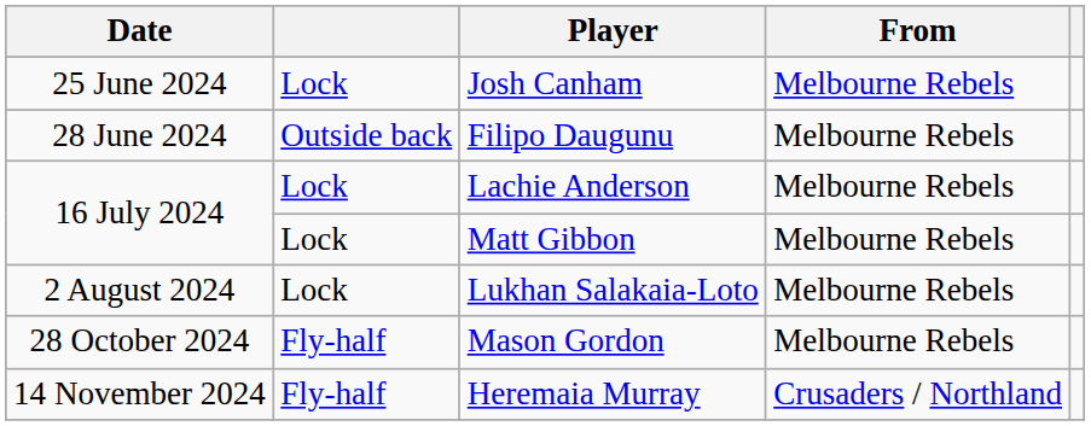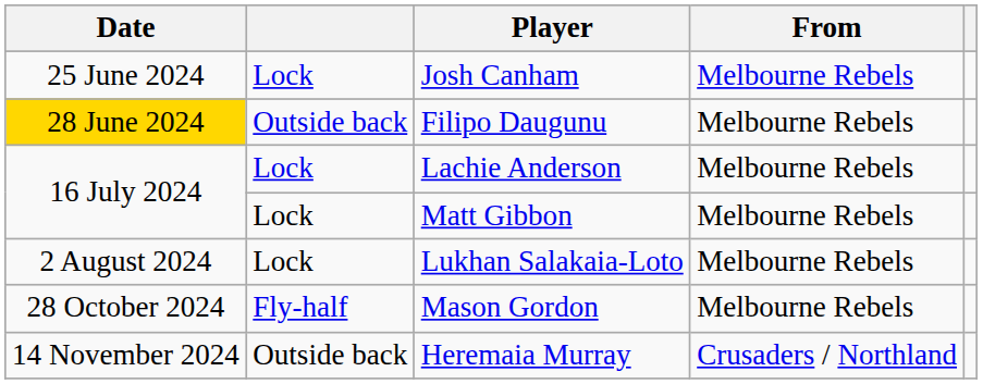 <table class="wikitable">
 <tr>
 <th>Date</th>
 <th></th>
 <th>Player</th>
 <th>From</th>
 <th></th>
 </tr>
 <tr>
 <td align=center>25 June 2024</td>
 <td><a href='#'>Lock</a></td>
 <td> <a href='#'>Josh Canham</a></td>
 <td> <a href='#'>Melbourne Rebels</a></td>
 <td align=center></td>
 </tr>
 <tr>
-<td align=center>28 June 2024</td>
+<td align=center style="background: gold;">28 June 2024</td>
 <td><a href='#'>Outside back</a></td>
 <td> <a href='#'>Filipo Daugunu</a></td>
 <td> Melbourne Rebels</td>
 <td align=center></td>
 </tr>
 <tr>
 <td align=center rowspan=2>16 July 2024</td>
 <td><a href='#'>Lock</a></td>
 <td> <a href='#'>Lachie Anderson</a></td>
 <td> Melbourne Rebels</td>
 <td align=center></td>
 </tr>
 <tr>
 <td>Lock</td>
 <td> <a href='#'>Matt Gibbon</a></td>
 <td> Melbourne Rebels</td>
 <td align=center></td>
 </tr>
 <tr>
 <td align=center>2 August 2024</td>
 <td>Lock</td>
 <td> <a href='#'>Lukhan Salakaia-Loto</a></td>
 <td> Melbourne Rebels</td>
 <td align=center></td>
 </tr>
 <tr>
 <td align=center>28 October 2024</td>
 <td><a href='#'>Fly-half</a></td>
 <td> <a href='#'>Mason Gordon</a></td>
 <td> Melbourne Rebels</td>
 <td align=center></td>
 </tr>
 <tr>
 <td align=center>14 November 2024</td>
-<td><a href='#'>Fly-half</a></td>
+<td>Outside back</td>
 <td> <a href='#'>Heremaia Murray</a></td>
 <td> <a href='#'>Crusaders</a> / <a href='#'>Northland</a></td>
 <td align=center></td>
 </tr>
 </table>
